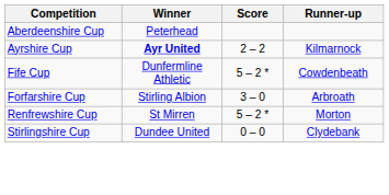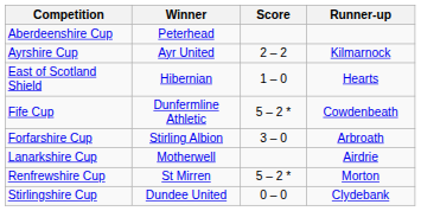 <table class="wikitable" style="text-align: center;">
 <tr>
 <th width=160>Competition</th>
 <th width=135>Winner</th>
 <th width=80>Score</th>
 <th width=135>Runner-up</th>
 </tr>
 <tr>
 <td align=left><a href='#'>Aberdeenshire Cup</a></td>
 <td><a href='#'>Peterhead</a></td>
 <td></td>
 <td></td>
 </tr>
 <tr>
 <td align=left><a href='#'>Ayrshire Cup</a></td>
-<td><strong><a href='#'>Ayr United</a></strong></td>
+<td><a href='#'>Ayr United</a></td>
 <td>2 – 2 </td>
 <td><a href='#'>Kilmarnock</a></td>
+</tr>
+<tr>
+<td align=left><a href='#'>East of Scotland Shield</a></td>
+<td><a href='#'>Hibernian</a></td>
+<td>1 – 0</td>
+<td><a href='#'>Hearts</a></td>
 </tr>
 <tr>
 <td align=left><a href='#'>Fife Cup</a></td>
 <td><a href='#'>Dunfermline Athletic</a></td>
 <td>5 – 2 *</td>
 <td><a href='#'>Cowdenbeath</a></td>
 </tr>
 <tr>
 <td align=left><a href='#'>Forfarshire Cup</a></td>
 <td><a href='#'>Stirling Albion</a></td>
 <td>3 – 0</td>
 <td><a href='#'>Arbroath</a></td>
 </tr>
 <tr>
+<td align=left><a href='#'>Lanarkshire Cup</a></td>
+<td><a href='#'>Motherwell</a></td>
+<td></td>
+<td><a href='#'>Airdrie</a></td>
+</tr>
+<tr>
 <td align=left><a href='#'>Renfrewshire Cup</a></td>
 <td><a href='#'>St Mirren</a></td>
 <td>5 – 2 *</td>
 <td><a href='#'>Morton</a></td>
 </tr>
 <tr>
 <td align=left><a href='#'>Stirlingshire Cup</a></td>
 <td><a href='#'>Dundee United</a></td>
 <td>0 – 0 </td>
 <td><a href='#'>Clydebank</a></td>
 </tr>
 </table>
